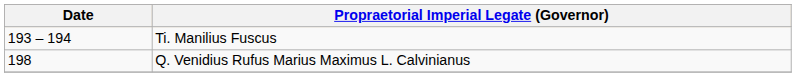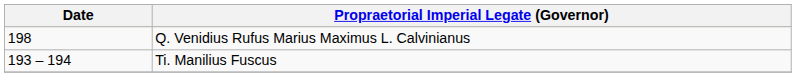 <table class="wikitable"  width="70%">
 <tr bgcolor="#FFDEAD">
 <th width="9%">Date</th>
 <th width="39%"><a href='#'>Propraetorial Imperial Legate</a> (Governor)</th>
 </tr>
 <tr>
+<td>198</td>
+<td>Q. Venidius Rufus Marius Maximus L. Calvinianus</td>
+</tr>
+<tr>
 <td>193 – 194</td>
 <td>Ti. Manilius Fuscus</td>
 </tr>
 <tr>
-<td>198</td>
-<td>Q. Venidius Rufus Marius Maximus L. Calvinianus</td>
-</tr>
-<tr>
 </tr>
 </table>
